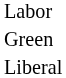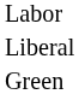 <table style="margin-top:1em">
 <tr>
 <td width=20 > </td>
 <td>Labor</td>
 </tr>
 <tr>
 <td> </td>
-<td>Green</td>
+<td>Liberal</td>
 </tr>
 <tr>
 <td> </td>
-<td>Liberal</td>
+<td>Green</td>
 </tr>
 </table>
